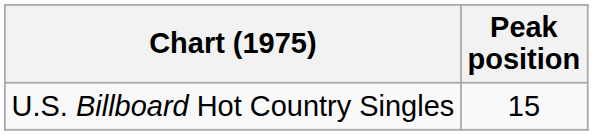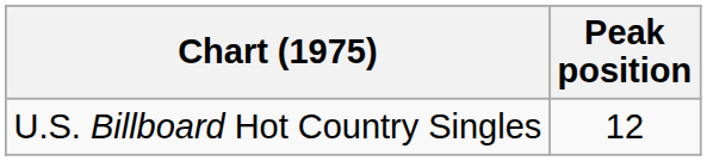 <table class="wikitable">
 <tr>
 <th align="left">Chart (1975)</th>
 <th align="center">Peak<br>position</th>
 </tr>
 <tr>
 <td align="left">U.S. <em>Billboard</em> Hot Country Singles</td>
-<td align="center">15</td>
+<td align="center">12</td>
 </tr>
 </table>
